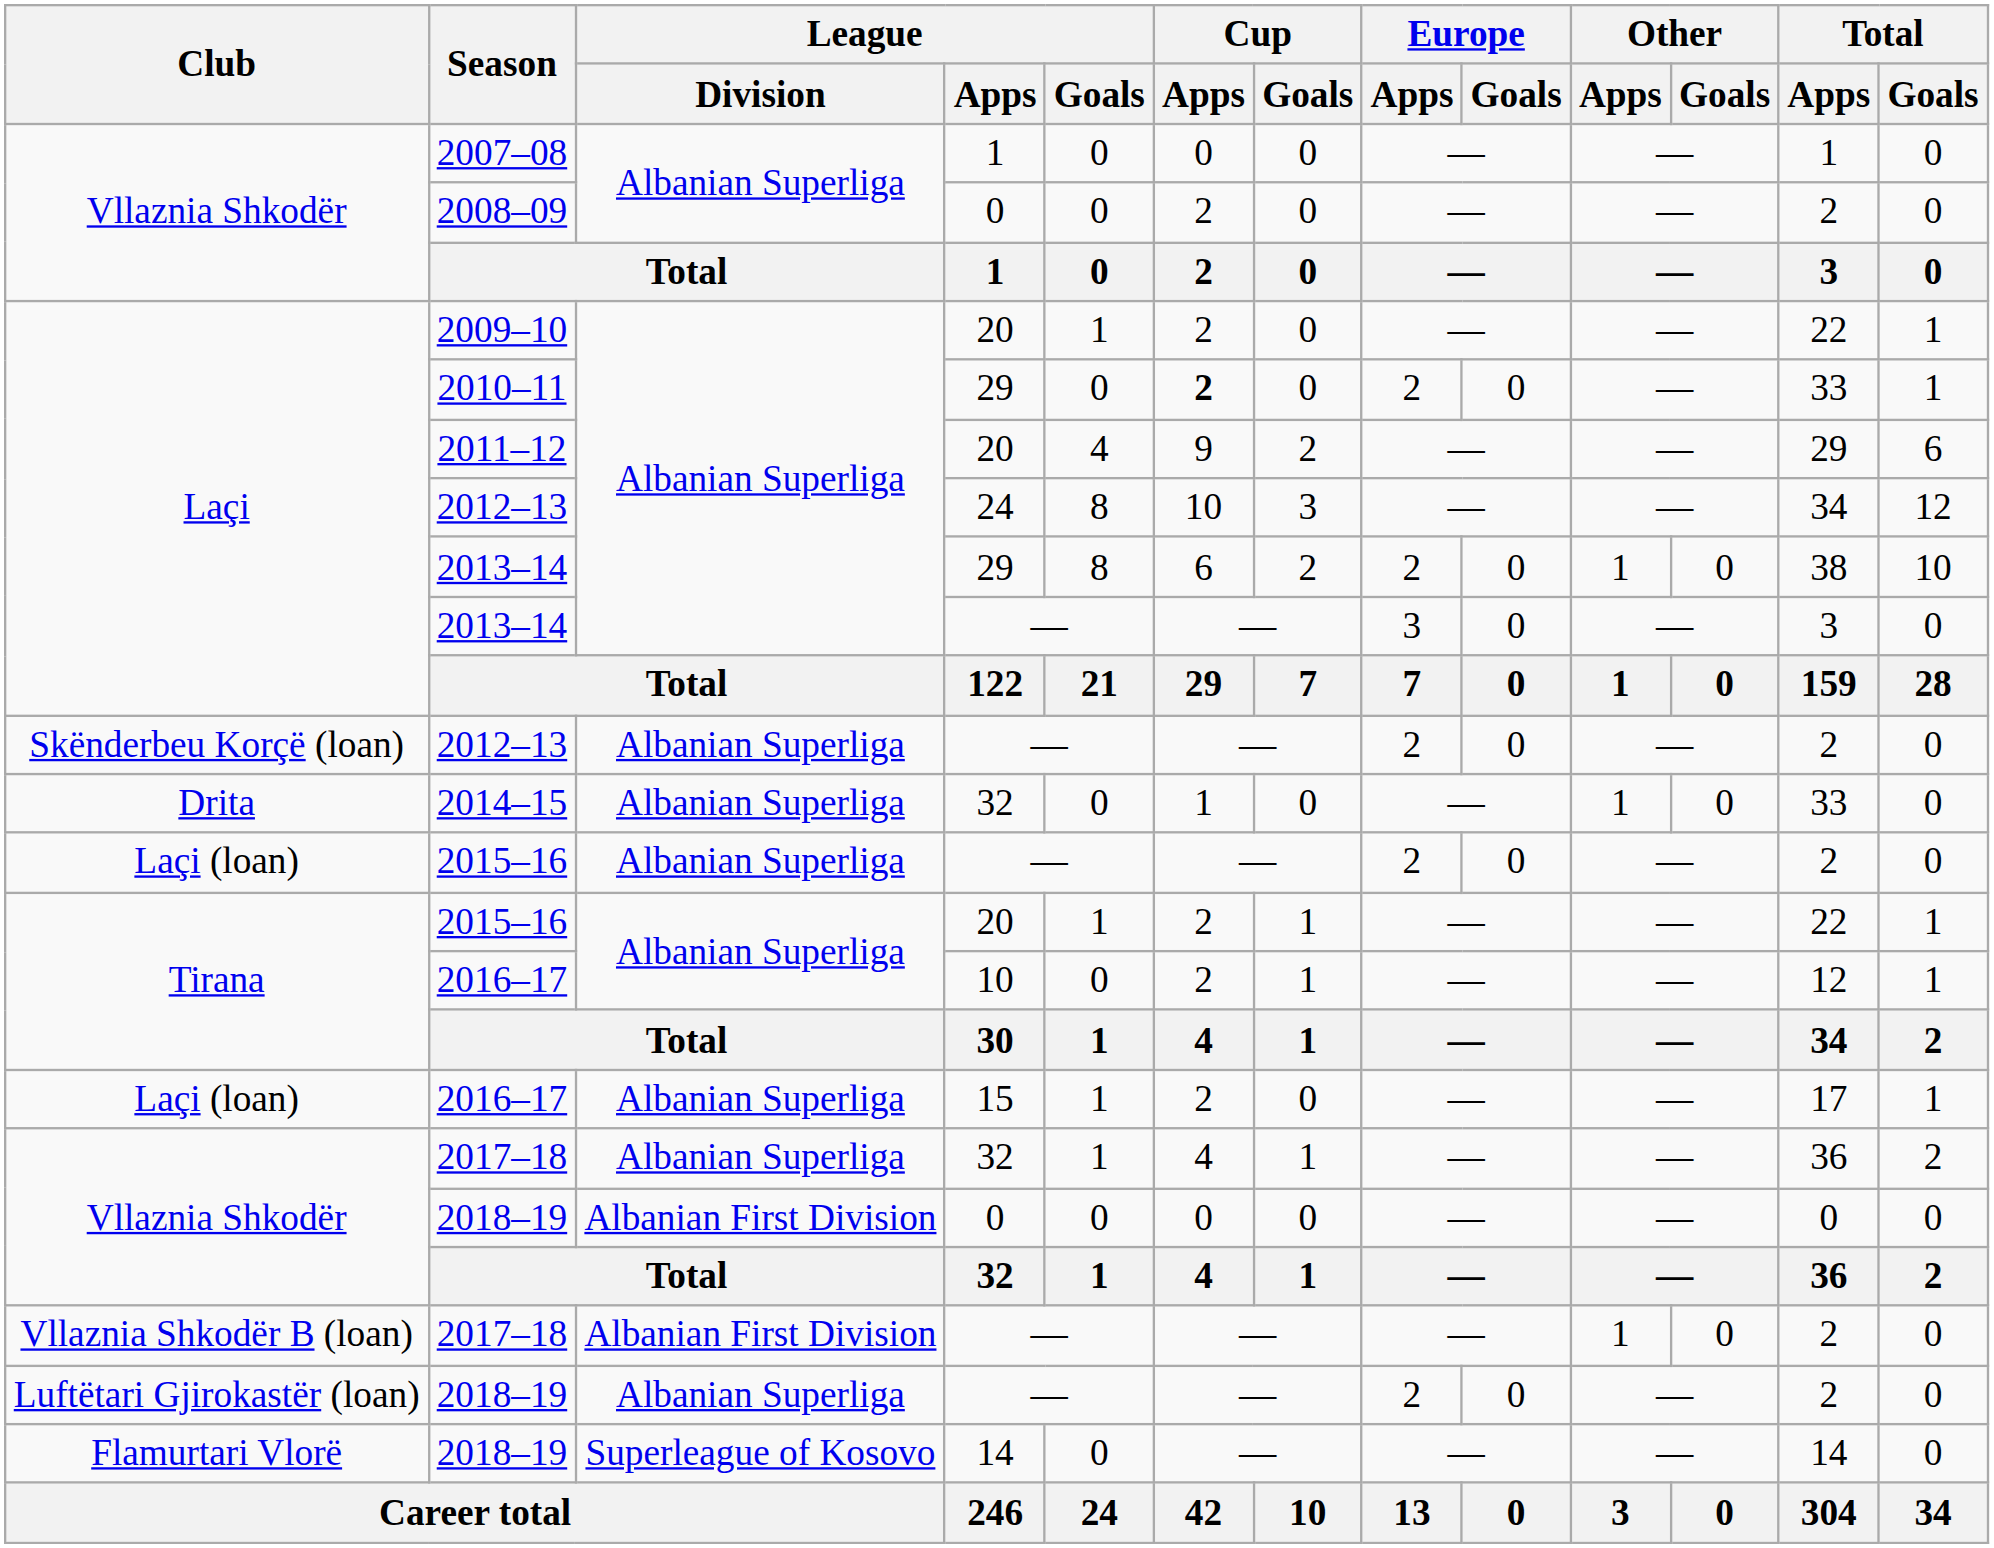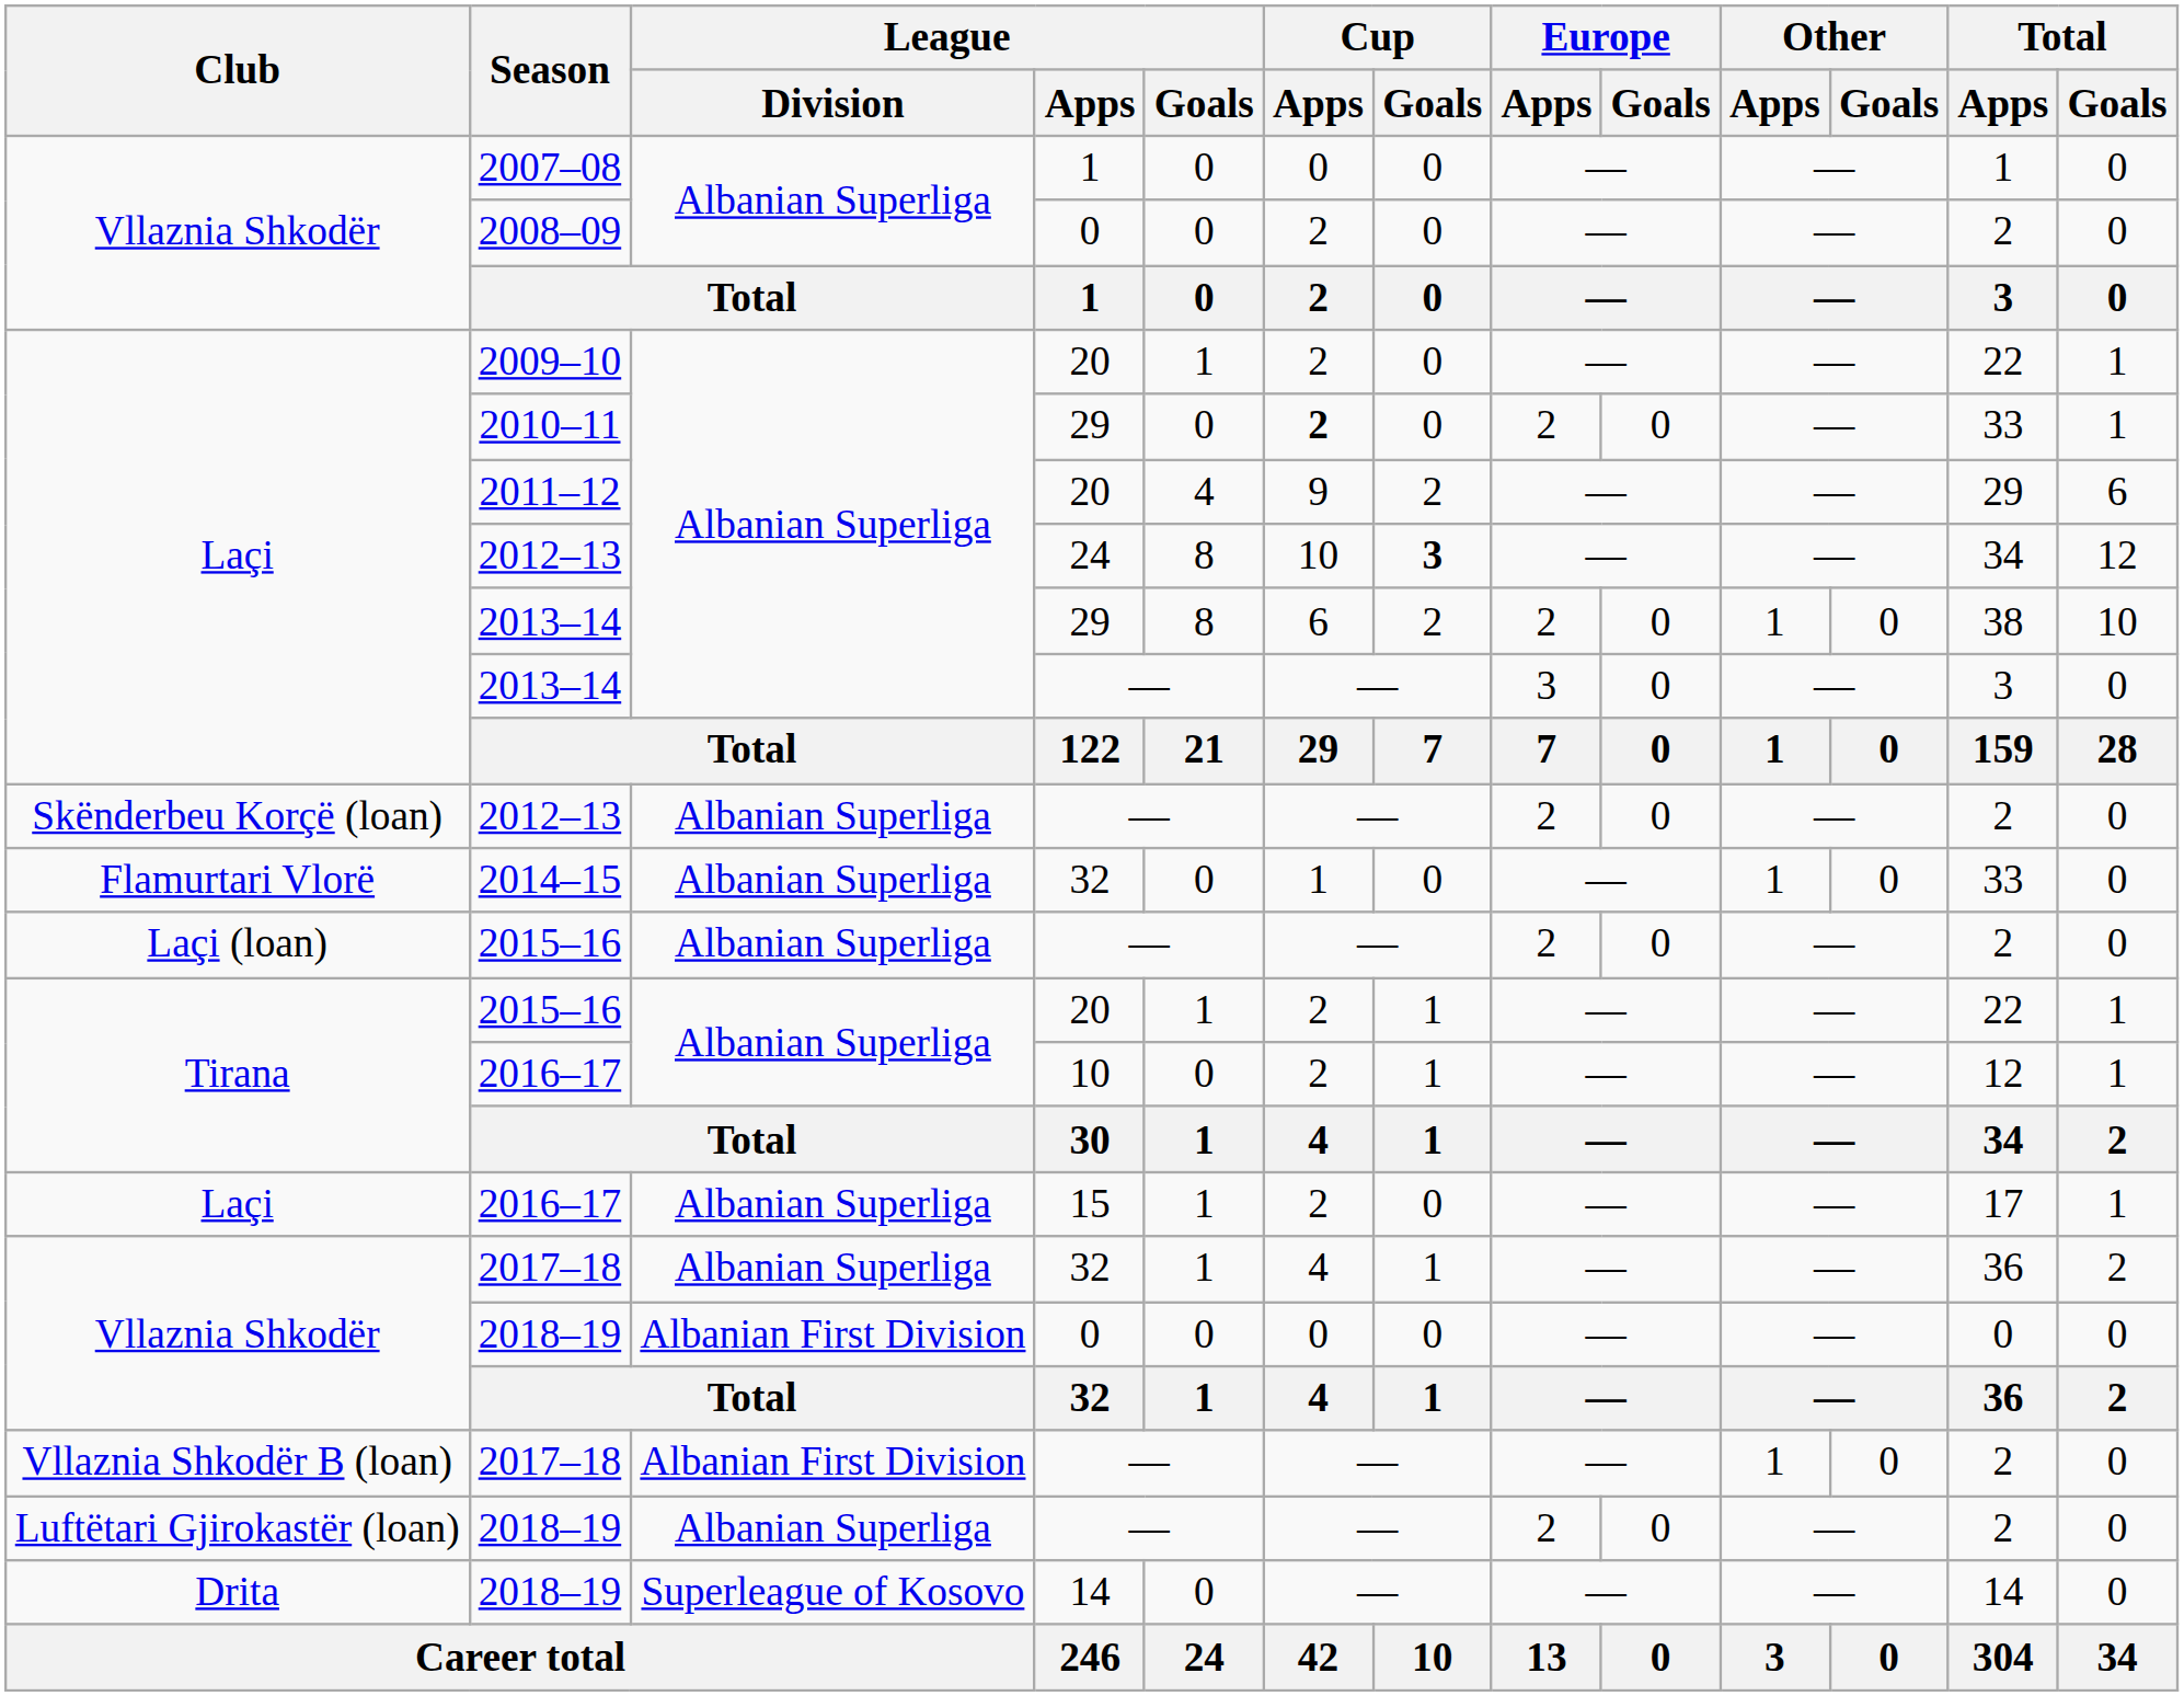 <table class="wikitable" style="text-align:center">
 <tr>
 <th rowspan="2">Club</th>
 <th rowspan="2">Season</th>
 <th colspan="3">League</th>
 <th colspan="2">Cup</th>
 <th colspan="2"><a href='#'>Europe</a></th>
 <th colspan="2">Other</th>
 <th colspan="2">Total</th>
 </tr>
 <tr>
 <th>Division</th>
 <th>Apps</th>
 <th>Goals</th>
 <th>Apps</th>
 <th>Goals</th>
 <th>Apps</th>
 <th>Goals</th>
 <th>Apps</th>
 <th>Goals</th>
 <th>Apps</th>
 <th>Goals</th>
 </tr>
 <tr>
 <td rowspan="3"><a href='#'>Vllaznia Shkodër</a></td>
 <td><a href='#'>2007–08</a></td>
 <td rowspan="2"><a href='#'>Albanian Superliga</a></td>
 <td>1</td>
 <td>0</td>
 <td>0</td>
 <td>0</td>
 <td colspan="2">—</td>
 <td colspan="2">—</td>
 <td>1</td>
 <td>0</td>
 </tr>
 <tr>
 <td><a href='#'>2008–09</a></td>
 <td>0</td>
 <td>0</td>
 <td>2</td>
 <td>0</td>
 <td colspan="2">—</td>
 <td colspan="2">—</td>
 <td>2</td>
 <td>0</td>
 </tr>
 <tr>
 <th colspan="2">Total</th>
 <th>1</th>
 <th>0</th>
 <th>2</th>
 <th>0</th>
 <th colspan="2">—</th>
 <th colspan="2">—</th>
 <th>3</th>
 <th>0</th>
 </tr>
 <tr>
 <td rowspan="7"><a href='#'>Laçi</a></td>
 <td><a href='#'>2009–10</a></td>
 <td rowspan="6"><a href='#'>Albanian Superliga</a></td>
 <td>20</td>
 <td>1</td>
 <td>2</td>
 <td>0</td>
 <td colspan="2">—</td>
 <td colspan="2">—</td>
 <td>22</td>
 <td>1</td>
 </tr>
 <tr>
 <td><a href='#'>2010–11</a></td>
 <td>29</td>
 <td>0</td>
 <td><strong>2</strong></td>
 <td>0</td>
 <td>2</td>
 <td>0</td>
 <td colspan="2">—</td>
 <td>33</td>
 <td>1</td>
 </tr>
 <tr>
 <td><a href='#'>2011–12</a></td>
 <td>20</td>
 <td>4</td>
 <td>9</td>
 <td>2</td>
 <td colspan="2">—</td>
 <td colspan="2">—</td>
 <td>29</td>
 <td>6</td>
 </tr>
 <tr>
 <td><a href='#'>2012–13</a></td>
 <td>24</td>
 <td>8</td>
 <td>10</td>
-<td>3</td>
+<td><strong>3</strong></td>
 <td colspan="2">—</td>
 <td colspan="2">—</td>
 <td>34</td>
 <td>12</td>
 </tr>
 <tr>
 <td><a href='#'>2013–14</a></td>
 <td>29</td>
 <td>8</td>
 <td>6</td>
 <td>2</td>
 <td>2</td>
 <td>0</td>
 <td>1</td>
 <td>0</td>
 <td>38</td>
 <td>10</td>
 </tr>
 <tr>
 <td><a href='#'>2013–14</a></td>
 <td colspan="2">—</td>
 <td colspan="2">—</td>
 <td>3</td>
 <td>0</td>
 <td colspan="2">—</td>
 <td>3</td>
 <td>0</td>
 </tr>
 <tr>
 <th colspan="2">Total</th>
 <th>122</th>
 <th>21</th>
 <th>29</th>
 <th>7</th>
 <th>7</th>
 <th>0</th>
 <th>1</th>
 <th>0</th>
 <th>159</th>
 <th>28</th>
 </tr>
 <tr>
 <td rowspan="1"><a href='#'>Skënderbeu Korçë</a> (loan)</td>
 <td><a href='#'>2012–13</a></td>
 <td rowspan="1"><a href='#'>Albanian Superliga</a></td>
 <td colspan="2">—</td>
 <td colspan="2">—</td>
 <td>2</td>
 <td>0</td>
 <td colspan="2">—</td>
 <td>2</td>
 <td>0</td>
 </tr>
 <tr>
-<td rowspan="1"><a href='#'>Drita</a></td>
+<td rowspan="1"><a href='#'>Flamurtari Vlorë</a></td>
 <td><a href='#'>2014–15</a></td>
 <td rowspan="1"><a href='#'>Albanian Superliga</a></td>
 <td>32</td>
 <td>0</td>
 <td>1</td>
 <td>0</td>
 <td colspan="2">—</td>
 <td>1</td>
 <td>0</td>
 <td>33</td>
 <td>0</td>
 </tr>
 <tr>
 <td rowspan="1"><a href='#'>Laçi</a> (loan)</td>
 <td><a href='#'>2015–16</a></td>
 <td rowspan="1"><a href='#'>Albanian Superliga</a></td>
 <td colspan="2">—</td>
 <td colspan="2">—</td>
 <td>2</td>
 <td>0</td>
 <td colspan="2">—</td>
 <td>2</td>
 <td>0</td>
 </tr>
 <tr>
 <td rowspan="3"><a href='#'>Tirana</a></td>
 <td><a href='#'>2015–16</a></td>
 <td rowspan="2"><a href='#'>Albanian Superliga</a></td>
 <td>20</td>
 <td>1</td>
 <td>2</td>
 <td>1</td>
 <td colspan="2">—</td>
 <td colspan="2">—</td>
 <td>22</td>
 <td>1</td>
 </tr>
 <tr>
 <td><a href='#'>2016–17</a></td>
 <td>10</td>
 <td>0</td>
 <td>2</td>
 <td>1</td>
 <td colspan="2">—</td>
 <td colspan="2">—</td>
 <td>12</td>
 <td>1</td>
 </tr>
 <tr>
 <th colspan="2">Total</th>
 <th>30</th>
 <th>1</th>
 <th>4</th>
 <th>1</th>
 <th colspan="2">—</th>
 <th colspan="2">—</th>
 <th>34</th>
 <th>2</th>
 </tr>
 <tr>
-<td rowspan="1"><a href='#'>Laçi</a> (loan)</td>
+<td rowspan="1"><a href='#'>Laçi</a></td>
 <td><a href='#'>2016–17</a></td>
 <td rowspan="1"><a href='#'>Albanian Superliga</a></td>
 <td>15</td>
 <td>1</td>
 <td>2</td>
 <td>0</td>
 <td colspan="2">—</td>
 <td colspan="2">—</td>
 <td>17</td>
 <td>1</td>
 </tr>
 <tr>
 <td rowspan="3"><a href='#'>Vllaznia Shkodër</a></td>
 <td><a href='#'>2017–18</a></td>
 <td rowspan="1"><a href='#'>Albanian Superliga</a></td>
 <td>32</td>
 <td>1</td>
 <td>4</td>
 <td>1</td>
 <td colspan="2">—</td>
 <td colspan="2">—</td>
 <td>36</td>
 <td>2</td>
 </tr>
 <tr>
 <td><a href='#'>2018–19</a></td>
 <td rowspan="1"><a href='#'>Albanian First Division</a></td>
 <td>0</td>
 <td>0</td>
 <td>0</td>
 <td>0</td>
 <td colspan="2">—</td>
 <td colspan="2">—</td>
 <td>0</td>
 <td>0</td>
 </tr>
 <tr>
 <th colspan="2">Total</th>
 <th>32</th>
 <th>1</th>
 <th>4</th>
 <th>1</th>
 <th colspan="2">—</th>
 <th colspan="2">—</th>
 <th>36</th>
 <th>2</th>
 </tr>
 <tr>
 <td rowspan="1"><a href='#'>Vllaznia Shkodër B</a> (loan)</td>
 <td><a href='#'>2017–18</a></td>
 <td rowspan="1"><a href='#'>Albanian First Division</a></td>
 <td colspan="2">—</td>
 <td colspan="2">—</td>
 <td colspan="2">—</td>
 <td>1</td>
 <td>0</td>
 <td>2</td>
 <td>0</td>
 </tr>
 <tr>
 <td rowspan="1"><a href='#'>Luftëtari Gjirokastër</a> (loan)</td>
 <td><a href='#'>2018–19</a></td>
 <td rowspan="1"><a href='#'>Albanian Superliga</a></td>
 <td colspan="2">—</td>
 <td colspan="2">—</td>
 <td>2</td>
 <td>0</td>
 <td colspan="2">—</td>
 <td>2</td>
 <td>0</td>
 </tr>
 <tr>
-<td rowspan="1"><a href='#'>Flamurtari Vlorë</a></td>
+<td rowspan="1"><a href='#'>Drita</a></td>
 <td><a href='#'>2018–19</a></td>
 <td rowspan="1"><a href='#'>Superleague of Kosovo</a></td>
 <td>14</td>
 <td>0</td>
 <td colspan="2">—</td>
 <td colspan="2">—</td>
 <td colspan="2">—</td>
 <td>14</td>
 <td>0</td>
 </tr>
 <tr>
 <th colspan="3">Career total</th>
 <th>246</th>
 <th>24</th>
 <th>42</th>
 <th>10</th>
 <th>13</th>
 <th>0</th>
 <th>3</th>
 <th>0</th>
 <th>304</th>
 <th>34</th>
 </tr>
 </table>
